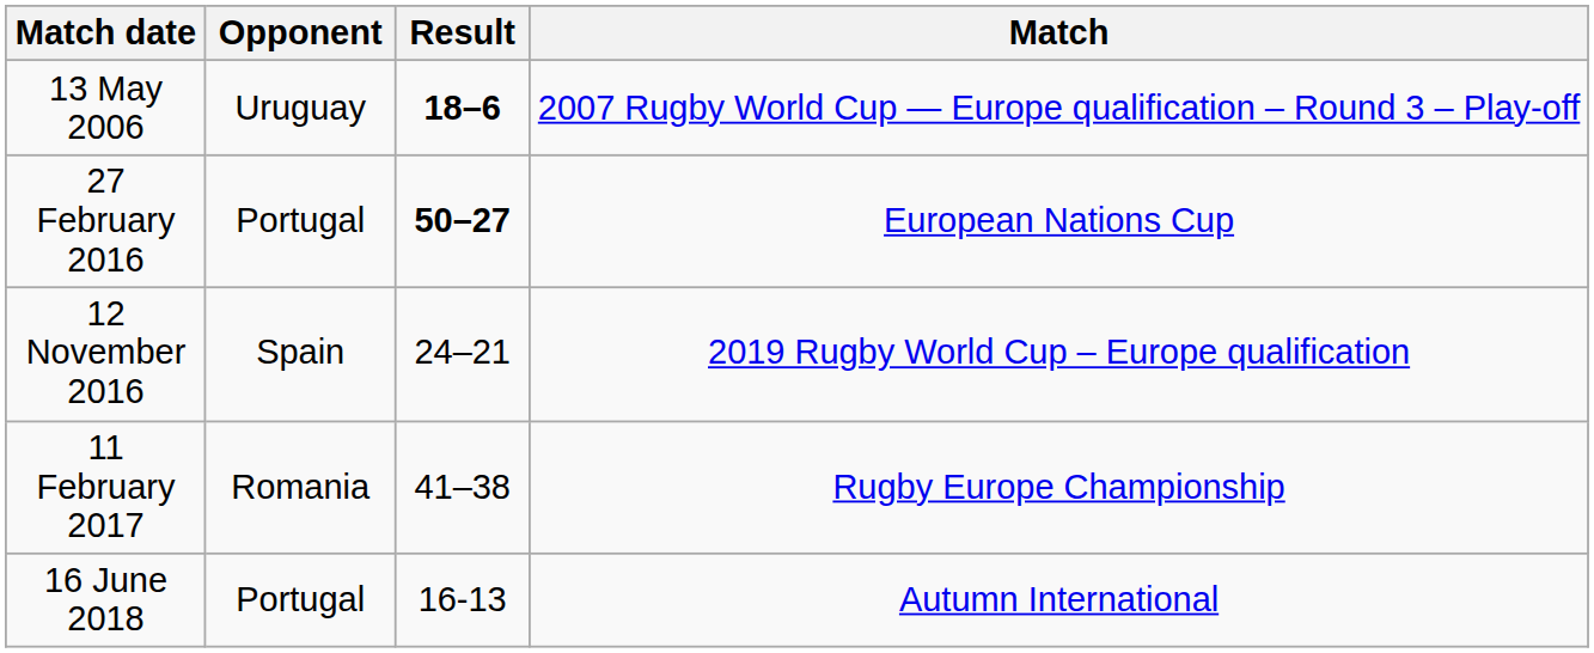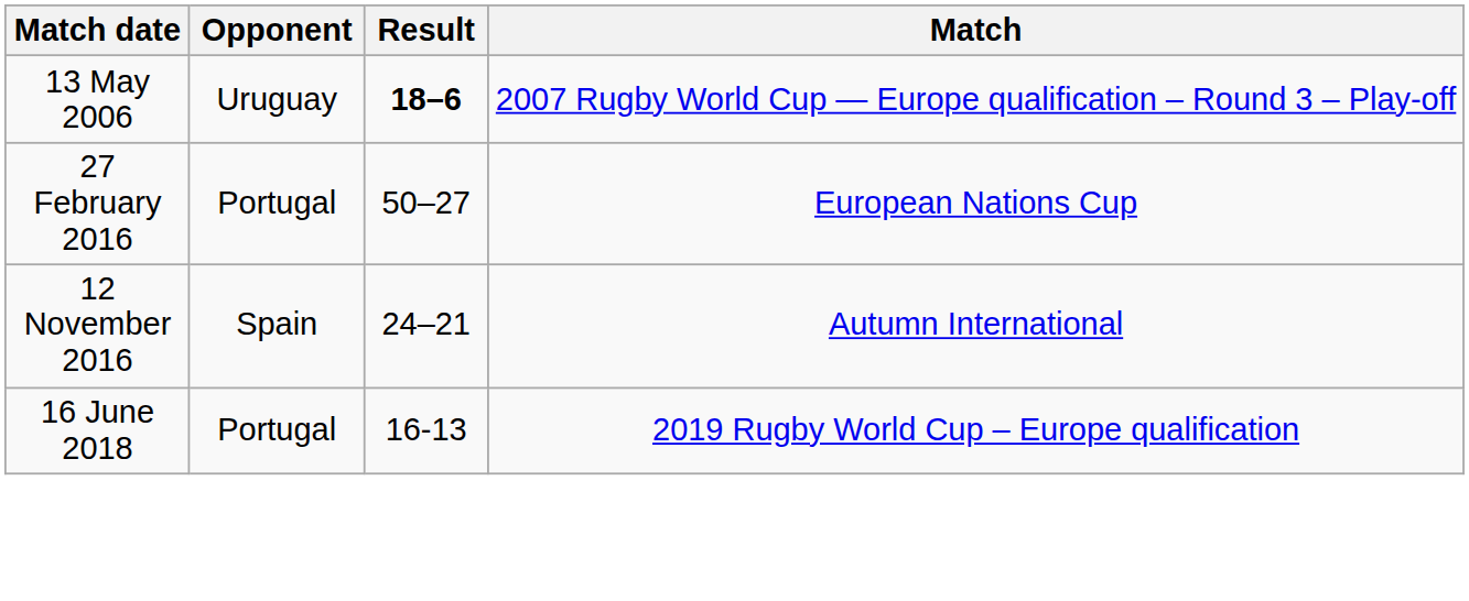 <table class="wikitable sortable" style=text-align:center>
 <tr>
 <th width=85px>Match date</th>
 <th width=80px>Opponent</th>
 <th width=55px>Result</th>
 <th>Match</th>
 </tr>
 <tr>
 <td>13 May 2006</td>
 <td>Uruguay</td>
 <td><strong>18–6</strong></td>
 <td><a href='#'>2007 Rugby World Cup — Europe qualification – Round 3 – Play-off</a></td>
 </tr>
 <tr>
 <td>27 February 2016</td>
 <td>Portugal</td>
-<td><strong>50–27</strong></td>
+<td>50–27</td>
 <td><a href='#'>European Nations Cup</a></td>
 </tr>
 <tr>
 <td>12 November 2016</td>
 <td>Spain</td>
 <td>24–21</td>
-<td><a href='#'>2019 Rugby World Cup – Europe qualification</a></td>
-</tr>
-<tr>
-<td>11 February 2017</td>
-<td>Romania</td>
-<td>41–38</td>
-<td><a href='#'>Rugby Europe Championship</a></td>
+<td><a href='#'>Autumn International</a></td>
 </tr>
 <tr>
 <td>16 June 2018</td>
 <td>Portugal</td>
 <td>16-13</td>
-<td><a href='#'>Autumn International</a></td>
+<td><a href='#'>2019 Rugby World Cup – Europe qualification</a></td>
 </tr>
 </table>
